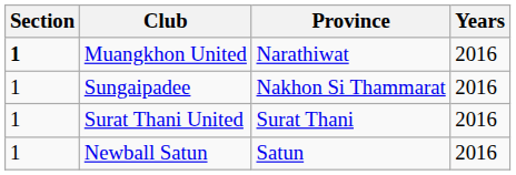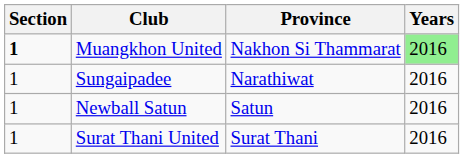 <table class="wikitable">
 <tr>
 <th>Section</th>
 <th>Club</th>
 <th>Province</th>
 <th>Years</th>
 </tr>
 <tr>
 <td><strong>1</strong></td>
 <td><a href='#'>Muangkhon United</a></td>
+<td><a href='#'>Nakhon Si Thammarat</a></td>
+<td style="background: lightgreen;">2016</td>
+</tr>
+<tr>
+<td>1</td>
+<td><a href='#'>Sungaipadee</a></td>
 <td><a href='#'>Narathiwat</a></td>
 <td>2016</td>
 </tr>
 <tr>
 <td>1</td>
-<td><a href='#'>Sungaipadee</a></td>
-<td><a href='#'>Nakhon Si Thammarat</a></td>
+<td><a href='#'>Newball Satun</a></td>
+<td><a href='#'>Satun</a></td>
 <td>2016</td>
 </tr>
 <tr>
 <td>1</td>
 <td><a href='#'>Surat Thani United</a></td>
 <td><a href='#'>Surat Thani</a></td>
 <td>2016</td>
 </tr>
-<tr>
-<td>1</td>
-<td><a href='#'>Newball Satun</a></td>
-<td><a href='#'>Satun</a></td>
-<td>2016</td>
-</tr>
 </table>
